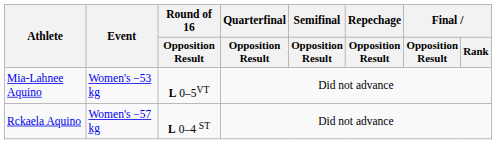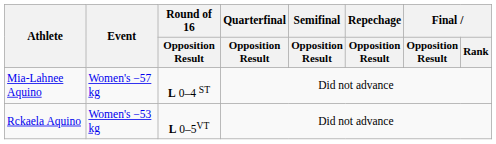 <table class="wikitable" style="font-size:90%">
 <tr>
 <th rowspan=2>Athlete</th>
 <th rowspan=2>Event</th>
 <th>Round of 16</th>
 <th>Quarterfinal</th>
 <th>Semifinal</th>
 <th>Repechage</th>
 <th colspan=2>Final / </th>
 </tr>
 <tr style="font-size: 95%">
 <th>Opposition<br>Result</th>
 <th>Opposition<br>Result</th>
 <th>Opposition<br>Result</th>
 <th>Opposition<br>Result</th>
 <th>Opposition<br>Result</th>
 <th>Rank</th>
 </tr>
 <tr align=center>
 <td align=left><a href='#'>Mia-Lahnee Aquino </a></td>
+<td align=left><a href='#'>Women's −57 kg</a></td>
+<td><br><strong>L</strong> 0–4 <sup>ST</sup></td>
+<td colspan="5">Did not advance</td>
+</tr>
+<tr align=center>
+<td align=left><a href='#'>Rckaela Aquino</a></td>
 <td align=left><a href='#'>Women's −53 kg</a></td>
 <td><br><strong>L</strong> 0–5<sup>VT</sup></td>
 <td colspan="5">Did not advance</td>
 </tr>
-<tr align=center>
-<td align=left><a href='#'>Rckaela Aquino</a></td>
-<td align=left><a href='#'>Women's −57 kg</a></td>
-<td><br><strong>L</strong> 0–4 <sup>ST</sup></td>
-<td colspan="5">Did not advance</td>
-</tr>
 </table>
